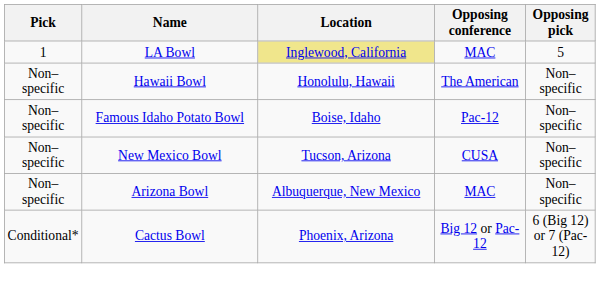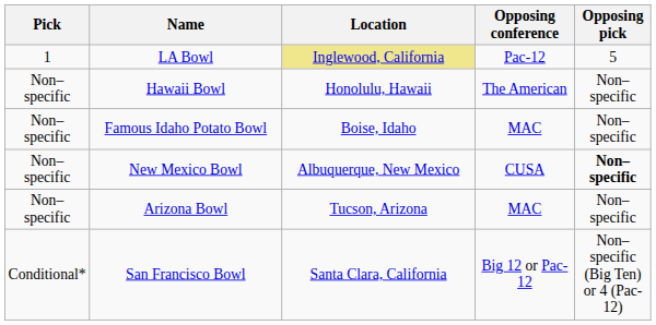 <table class="wikitable" align=center style="text-align:center">
 <tr>
 <th width=75>Pick</th>
 <th width=200>Name</th>
 <th width=200>Location</th>
 <th width=100>Opposing<br>conference</th>
 <th width=75>Opposing<br>pick</th>
 </tr>
 <tr>
 <td>1</td>
 <td><a href='#'>LA Bowl</a></td>
 <td style="background: khaki;"><a href='#'>Inglewood, California</a></td>
-<td><a href='#'>MAC</a></td>
+<td><a href='#'>Pac-12</a></td>
 <td>5</td>
 </tr>
 <tr>
 <td>Non–specific</td>
 <td><a href='#'>Hawaii Bowl</a></td>
 <td><a href='#'>Honolulu, Hawaii</a></td>
 <td><a href='#'>The American</a></td>
 <td>Non–specific</td>
 </tr>
 <tr>
 <td>Non–specific</td>
 <td><a href='#'>Famous Idaho Potato Bowl</a></td>
 <td><a href='#'>Boise, Idaho</a></td>
-<td><a href='#'>Pac-12</a></td>
+<td><a href='#'>MAC</a></td>
 <td>Non–specific</td>
 </tr>
 <tr>
 <td>Non–specific</td>
 <td><a href='#'>New Mexico Bowl</a></td>
-<td><a href='#'>Tucson, Arizona</a></td>
+<td><a href='#'>Albuquerque, New Mexico</a></td>
 <td><a href='#'>CUSA</a></td>
-<td>Non–specific</td>
+<td><strong>Non–specific</strong></td>
 </tr>
 <tr>
 <td>Non–specific</td>
 <td><a href='#'>Arizona Bowl</a></td>
-<td><a href='#'>Albuquerque, New Mexico</a></td>
+<td><a href='#'>Tucson, Arizona</a></td>
 <td><a href='#'>MAC</a></td>
 <td>Non–specific</td>
 </tr>
 <tr>
 <td>Conditional*</td>
-<td><a href='#'>Cactus Bowl</a></td>
-<td><a href='#'>Phoenix, Arizona</a></td>
+<td><a href='#'>San Francisco Bowl</a></td>
+<td><a href='#'>Santa Clara, California</a></td>
 <td><a href='#'>Big 12</a> or <a href='#'>Pac-12</a></td>
-<td>6 (Big 12) or 7 (Pac-12)</td>
+<td>Non–specific (Big Ten) or 4 (Pac-12)</td>
 </tr>
 </table>
